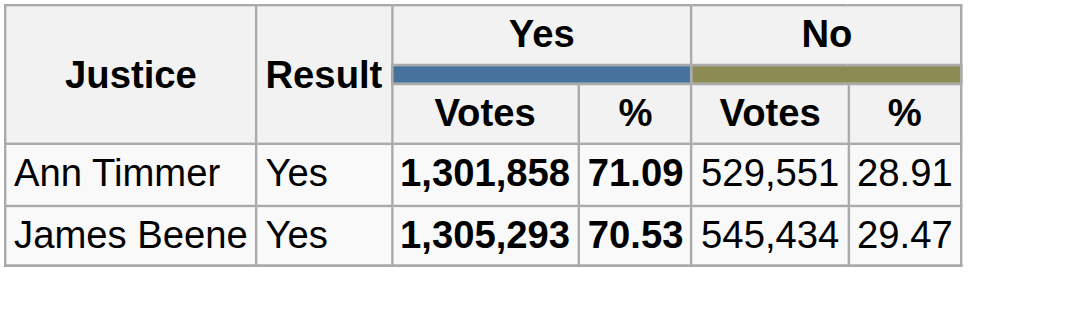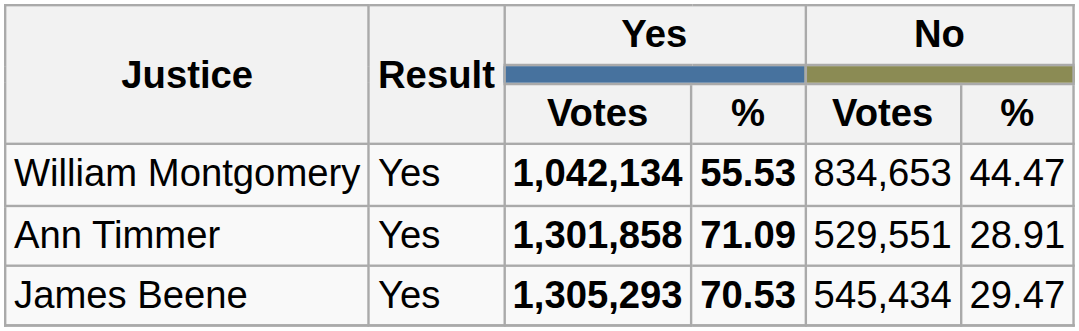 <table class="wikitable">
 <tr>
 <th rowspan="3">Justice</th>
 <th rowspan="3">Result</th>
 <th colspan="2">Yes</th>
 <th colspan="2">No</th>
 </tr>
 <tr>
 <th colspan="2" style="background: #47729E;";></th>
 <th colspan="2" style="background: #8B8B54;";></th>
 </tr>
 <tr>
 <th>Votes</th>
 <th>%</th>
 <th>Votes</th>
 <th>%</th>
+</tr>
+<tr>
+<td>William Montgomery</td>
+<td> Yes</td>
+<td><strong>1,042,134</strong></td>
+<td><strong>55.53</strong></td>
+<td>834,653</td>
+<td>44.47</td>
 </tr>
 <tr>
 <td>Ann Timmer</td>
 <td> Yes</td>
 <td><strong>1,301,858</strong></td>
 <td><strong>71.09</strong></td>
 <td>529,551</td>
 <td>28.91</td>
 </tr>
 <tr>
 <td>James Beene</td>
 <td> Yes</td>
 <td><strong>1,305,293</strong></td>
 <td><strong>70.53</strong></td>
 <td>545,434</td>
 <td>29.47</td>
 </tr>
 <tr>
 </tr>
 </table>
